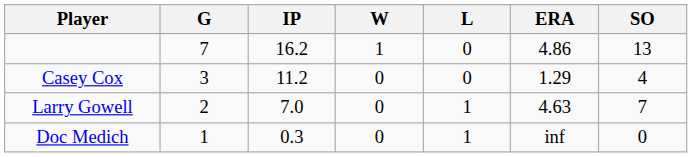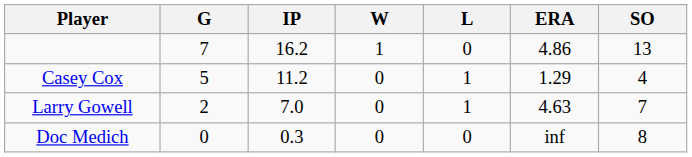 <table class="wikitable sortable">
 <tr>
 <th bgcolor="#DDDDFF" width="16%">Player</th>
 <th bgcolor="#DDDDFF" width="9%">G</th>
 <th bgcolor="#DDDDFF" width="9%">IP</th>
 <th bgcolor="#DDDDFF" width="9%">W</th>
 <th bgcolor="#DDDDFF" width="9%">L</th>
 <th bgcolor="#DDDDFF" width="9%">ERA</th>
 <th bgcolor="#DDDDFF" width="9%">SO</th>
 </tr>
 <tr align="center">
 <td></td>
 <td>7</td>
 <td>16.2</td>
 <td>1</td>
 <td>0</td>
 <td>4.86</td>
 <td>13</td>
 </tr>
 <tr align="center">
 <td><a href='#'>Casey Cox</a></td>
-<td>3</td>
+<td>5</td>
 <td>11.2</td>
 <td>0</td>
-<td>0</td>
+<td>1</td>
 <td>1.29</td>
 <td>4</td>
 </tr>
 <tr align=center>
 <td><a href='#'>Larry Gowell</a></td>
 <td>2</td>
 <td>7.0</td>
 <td>0</td>
 <td>1</td>
 <td>4.63</td>
 <td>7</td>
 </tr>
 <tr align=center>
 <td><a href='#'>Doc Medich</a></td>
-<td>1</td>
+<td>0</td>
 <td>0.3</td>
 <td>0</td>
-<td>1</td>
+<td>0</td>
 <td>inf</td>
-<td>0</td>
+<td>8</td>
 </tr>
 </table>
